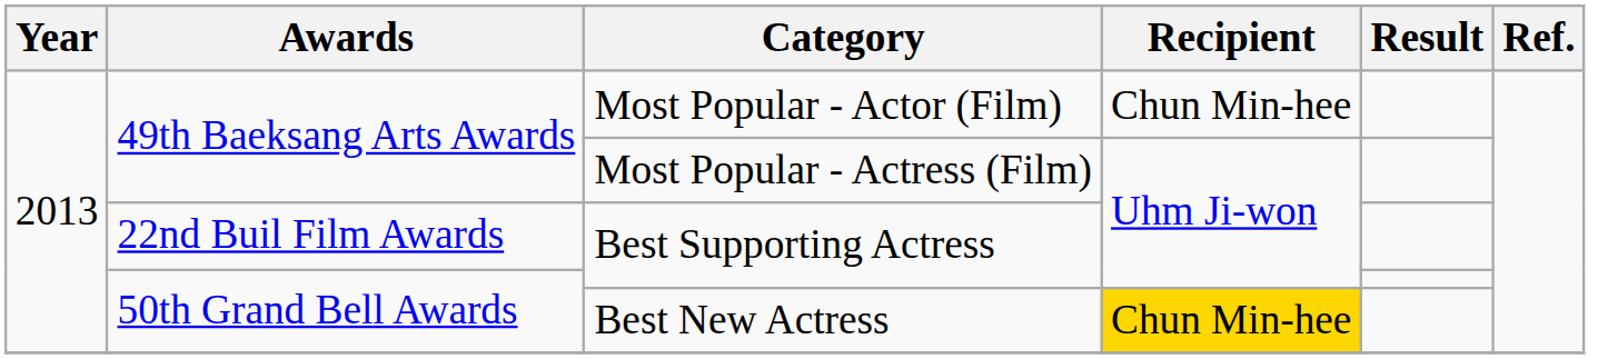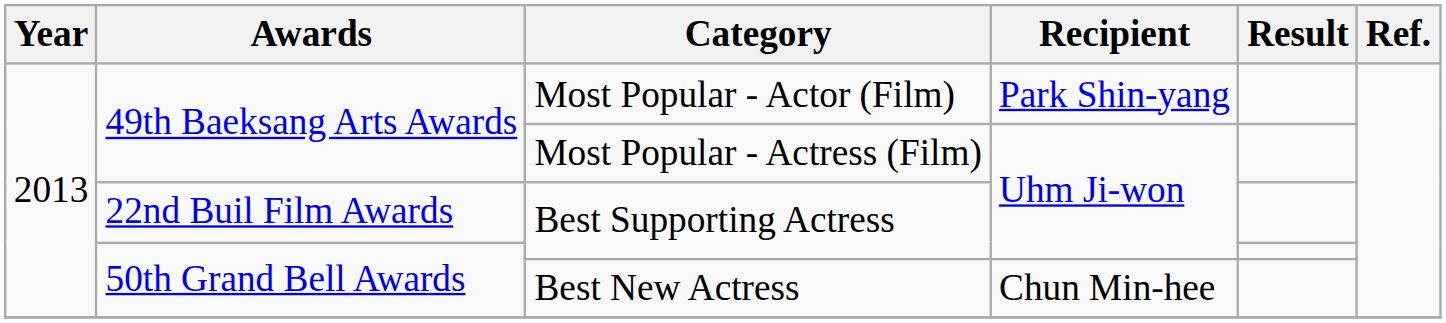 <table class="wikitable">
 <tr>
 <th>Year</th>
 <th>Awards</th>
 <th>Category</th>
 <th>Recipient</th>
 <th>Result</th>
 <th>Ref.</th>
 </tr>
 <tr>
 <td rowspan=5>2013</td>
 <td rowspan=2><a href='#'>49th Baeksang Arts Awards</a></td>
 <td>Most Popular - Actor (Film)</td>
-<td>Chun Min-hee</td>
+<td><a href='#'>Park Shin-yang</a></td>
 <td></td>
 <td rowspan=5></td>
 </tr>
 <tr>
 <td>Most Popular - Actress (Film)</td>
 <td rowspan=3><a href='#'>Uhm Ji-won</a></td>
 <td></td>
 </tr>
 <tr>
 <td><a href='#'>22nd Buil Film Awards</a></td>
 <td rowspan=2>Best Supporting Actress</td>
 <td></td>
 </tr>
 <tr>
 <td rowspan=2><a href='#'>50th Grand Bell Awards</a></td>
 <td></td>
 </tr>
 <tr>
 <td>Best New Actress</td>
-<td style="background: gold;">Chun Min-hee</td>
+<td>Chun Min-hee</td>
 <td></td>
 </tr>
 <tr>
 </tr>
 </table>
